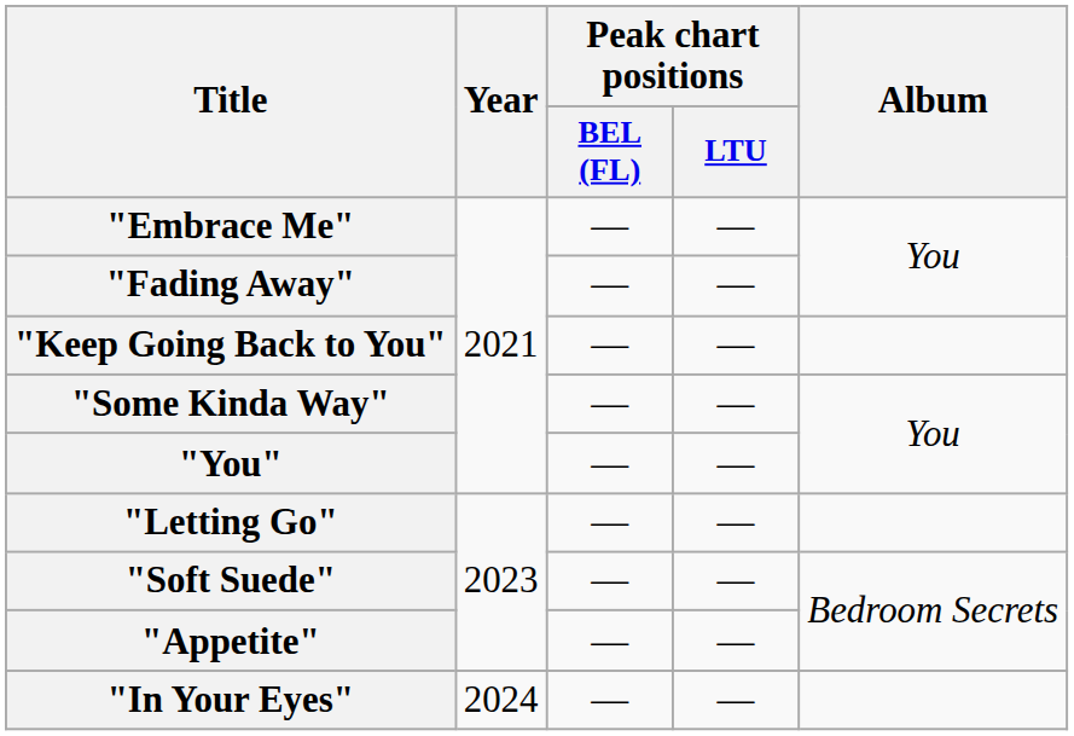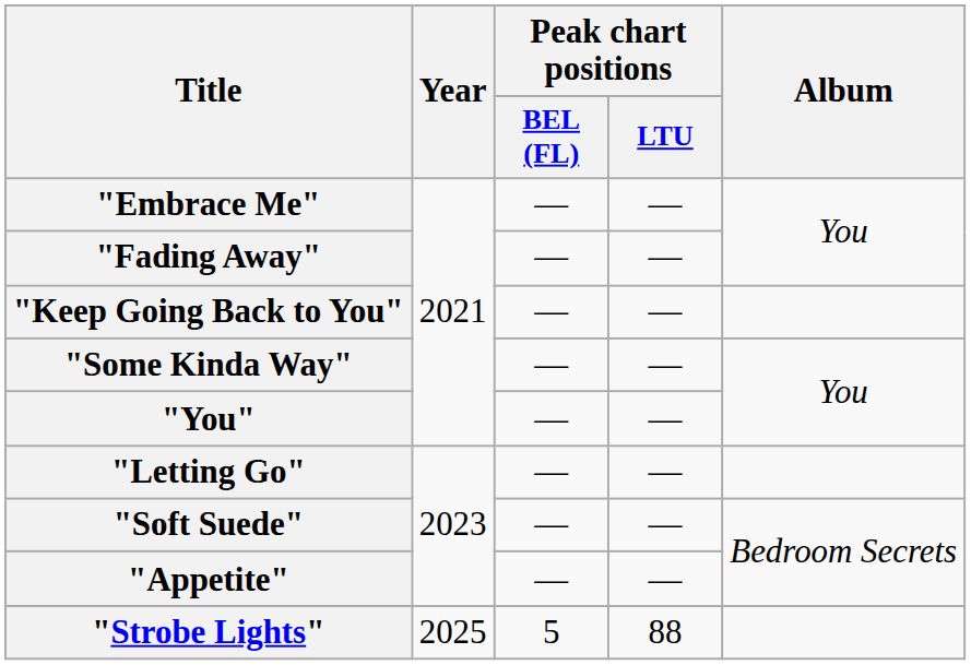 <table class="wikitable plainrowheaders" style="text-align:center">
 <tr>
 <th scope="col" rowspan="2">Title</th>
 <th scope="col" rowspan="2">Year</th>
 <th scope="col" colspan="2">Peak chart positions</th>
 <th scope="col" rowspan="2">Album</th>
 </tr>
 <tr>
 <th scope="col" style="width:3.5em;font-size:85%;"><a href='#'>BEL<br>(FL)</a><br></th>
 <th scope="col" style="width:3.5em;font-size:85%;"><a href='#'>LTU</a><br></th>
 </tr>
 <tr>
 <th scope="row">"Embrace Me"</th>
 <td rowspan="5">2021</td>
 <td>—</td>
 <td>—</td>
 <td rowspan="2"><em>You</em></td>
 </tr>
 <tr>
 <th scope="row">"Fading Away"</th>
 <td>—</td>
 <td>—</td>
 </tr>
 <tr>
 <th scope="row">"Keep Going Back to You"</th>
 <td>—</td>
 <td>—</td>
 <td></td>
 </tr>
 <tr>
 <th scope="row">"Some Kinda Way"</th>
 <td>—</td>
 <td>—</td>
 <td rowspan="2"><em>You</em></td>
 </tr>
 <tr>
 <th scope="row">"You"</th>
 <td>—</td>
 <td>—</td>
 </tr>
 <tr>
 <th scope="row">"Letting Go"</th>
 <td rowspan="3">2023</td>
 <td>—</td>
 <td>—</td>
 <td></td>
 </tr>
 <tr>
 <th scope="row">"Soft Suede"</th>
 <td>—</td>
 <td>—</td>
 <td rowspan="2"><em>Bedroom Secrets</em></td>
 </tr>
 <tr>
 <th scope="row">"Appetite"</th>
 <td>—</td>
 <td>—</td>
 </tr>
 <tr>
-<th scope="row">"In Your Eyes"</th>
-<td>2024</td>
-<td>—</td>
-<td>—</td>
+<th scope="row">"<a href='#'>Strobe Lights</a>"</th>
+<td>2025</td>
+<td>5</td>
+<td>88</td>
 <td></td>
 </tr>
 </table>
